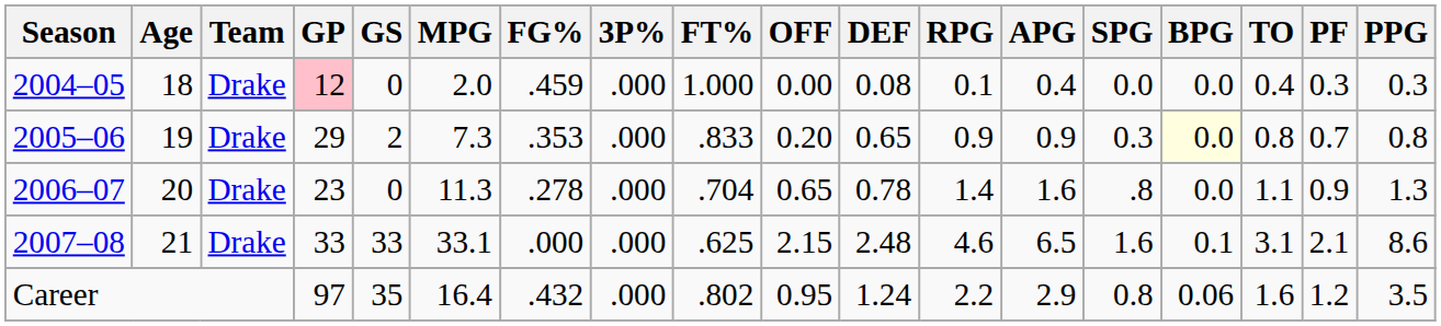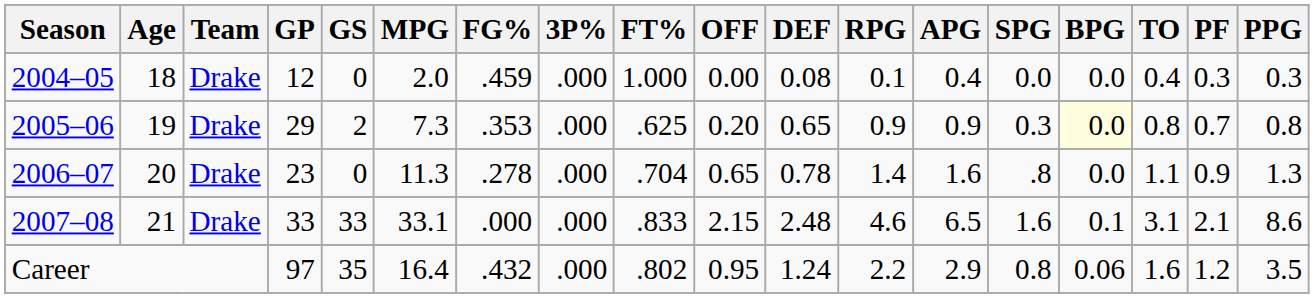 <table class="wikitable sortable" style="font-size:95%; text-align:right;">
 <tr>
 <th>Season</th>
 <th>Age</th>
 <th>Team</th>
 <th>GP</th>
 <th>GS</th>
 <th>MPG</th>
 <th>FG%</th>
 <th>3P%</th>
 <th>FT%</th>
 <th>OFF</th>
 <th>DEF</th>
 <th>RPG</th>
 <th>APG</th>
 <th>SPG</th>
 <th>BPG</th>
 <th>TO</th>
 <th>PF</th>
 <th>PPG</th>
 </tr>
 <tr>
 <td align="left"><a href='#'>2004–05</a></td>
 <td>18</td>
 <td align="left"><a href='#'>Drake</a></td>
-<td style="background: pink;">12</td>
+<td>12</td>
 <td>0</td>
 <td>2.0</td>
 <td>.459</td>
 <td>.000</td>
 <td>1.000</td>
 <td>0.00</td>
 <td>0.08</td>
 <td>0.1</td>
 <td>0.4</td>
 <td>0.0</td>
 <td>0.0</td>
 <td>0.4</td>
 <td>0.3</td>
 <td>0.3</td>
 </tr>
 <tr>
 <td align="left"><a href='#'>2005–06</a></td>
 <td>19</td>
 <td align="left"><a href='#'>Drake</a></td>
 <td>29</td>
 <td>2</td>
 <td>7.3</td>
 <td>.353</td>
 <td>.000</td>
-<td>.833</td>
+<td>.625</td>
 <td>0.20</td>
 <td>0.65</td>
 <td>0.9</td>
 <td>0.9</td>
 <td>0.3</td>
 <td style="background: lightyellow;">0.0</td>
 <td>0.8</td>
 <td>0.7</td>
 <td>0.8</td>
 </tr>
 <tr>
 <td align="left"><a href='#'>2006–07</a></td>
 <td>20</td>
 <td align="left"><a href='#'>Drake</a></td>
 <td>23</td>
 <td>0</td>
 <td>11.3</td>
 <td>.278</td>
 <td>.000</td>
 <td>.704</td>
 <td>0.65</td>
 <td>0.78</td>
 <td>1.4</td>
 <td>1.6</td>
 <td>.8</td>
 <td>0.0</td>
 <td>1.1</td>
 <td>0.9</td>
 <td>1.3</td>
 </tr>
 <tr>
 <td align="left"><a href='#'>2007–08</a></td>
 <td>21</td>
 <td align="left"><a href='#'>Drake</a></td>
 <td>33</td>
 <td>33</td>
 <td>33.1</td>
 <td>.000</td>
 <td>.000</td>
-<td>.625</td>
+<td>.833</td>
 <td>2.15</td>
 <td>2.48</td>
 <td>4.6</td>
 <td>6.5</td>
 <td>1.6</td>
 <td>0.1</td>
 <td>3.1</td>
 <td>2.1</td>
 <td>8.6</td>
 </tr>
 <tr>
 </tr>
 <tr class="sortbottom">
 <td align="left" colspan=3>Career</td>
 <td>97</td>
 <td>35</td>
 <td>16.4</td>
 <td>.432</td>
 <td>.000</td>
 <td>.802</td>
 <td>0.95</td>
 <td>1.24</td>
 <td>2.2</td>
 <td>2.9</td>
 <td>0.8</td>
 <td>0.06</td>
 <td>1.6</td>
 <td>1.2</td>
 <td>3.5</td>
 </tr>
 </table>
